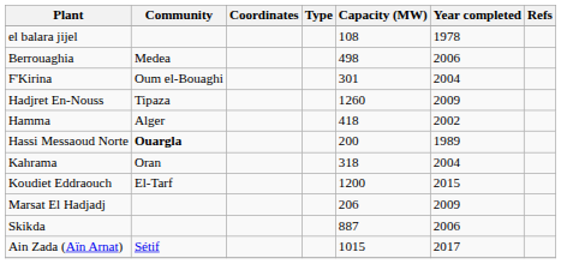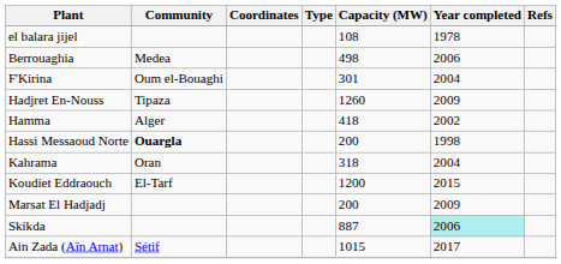 <table class="wikitable sortable">
 <tr>
 <th>Plant</th>
 <th>Community</th>
 <th>Coordinates</th>
 <th>Type</th>
 <th>Capacity (MW)</th>
 <th>Year completed</th>
 <th>Refs</th>
 </tr>
 <tr>
 </tr>
 <tr>
 <td>el balara jijel</td>
 <td></td>
 <td></td>
 <td></td>
 <td>108</td>
 <td>1978</td>
 <td></td>
 </tr>
 <tr>
 <td>Berrouaghia</td>
 <td>Medea</td>
 <td></td>
 <td></td>
 <td>498</td>
 <td>2006</td>
 <td></td>
 </tr>
 <tr>
 <td>F'Kirina</td>
 <td>Oum el-Bouaghi</td>
 <td></td>
 <td></td>
 <td>301</td>
 <td>2004</td>
 <td></td>
 </tr>
 <tr>
 <td>Hadjret En-Nouss</td>
 <td>Tipaza</td>
 <td></td>
 <td></td>
 <td>1260</td>
 <td>2009</td>
 <td></td>
 </tr>
 <tr>
 <td>Hamma</td>
 <td>Alger</td>
 <td></td>
 <td></td>
 <td>418</td>
 <td>2002</td>
 <td></td>
 </tr>
 <tr>
 <td>Hassi Messaoud Norte</td>
 <td><strong>Ouargla</strong></td>
 <td></td>
 <td></td>
 <td>200</td>
-<td>1989</td>
+<td>1998</td>
 <td></td>
 </tr>
 <tr>
 <td>Kahrama</td>
 <td>Oran</td>
 <td></td>
 <td></td>
 <td>318</td>
 <td>2004</td>
 <td></td>
 </tr>
 <tr>
 <td>Koudiet Eddraouch</td>
 <td>El-Tarf</td>
 <td></td>
 <td></td>
 <td>1200</td>
 <td>2015</td>
 <td></td>
 </tr>
 <tr>
 <td>Marsat El Hadjadj</td>
 <td></td>
 <td></td>
 <td></td>
-<td>206</td>
+<td>200</td>
 <td>2009</td>
 <td></td>
 </tr>
 <tr>
 <td>Skikda</td>
 <td></td>
 <td></td>
 <td></td>
 <td>887</td>
-<td>2006</td>
+<td style="background: paleturquoise;">2006</td>
 <td></td>
 </tr>
 <tr>
 <td>Ain Zada (<a href='#'>Aïn Arnat</a>)</td>
 <td><a href='#'>Sétif</a></td>
 <td></td>
 <td></td>
 <td>1015</td>
 <td>2017</td>
 <td></td>
 </tr>
 <tr>
 </tr>
 </table>
